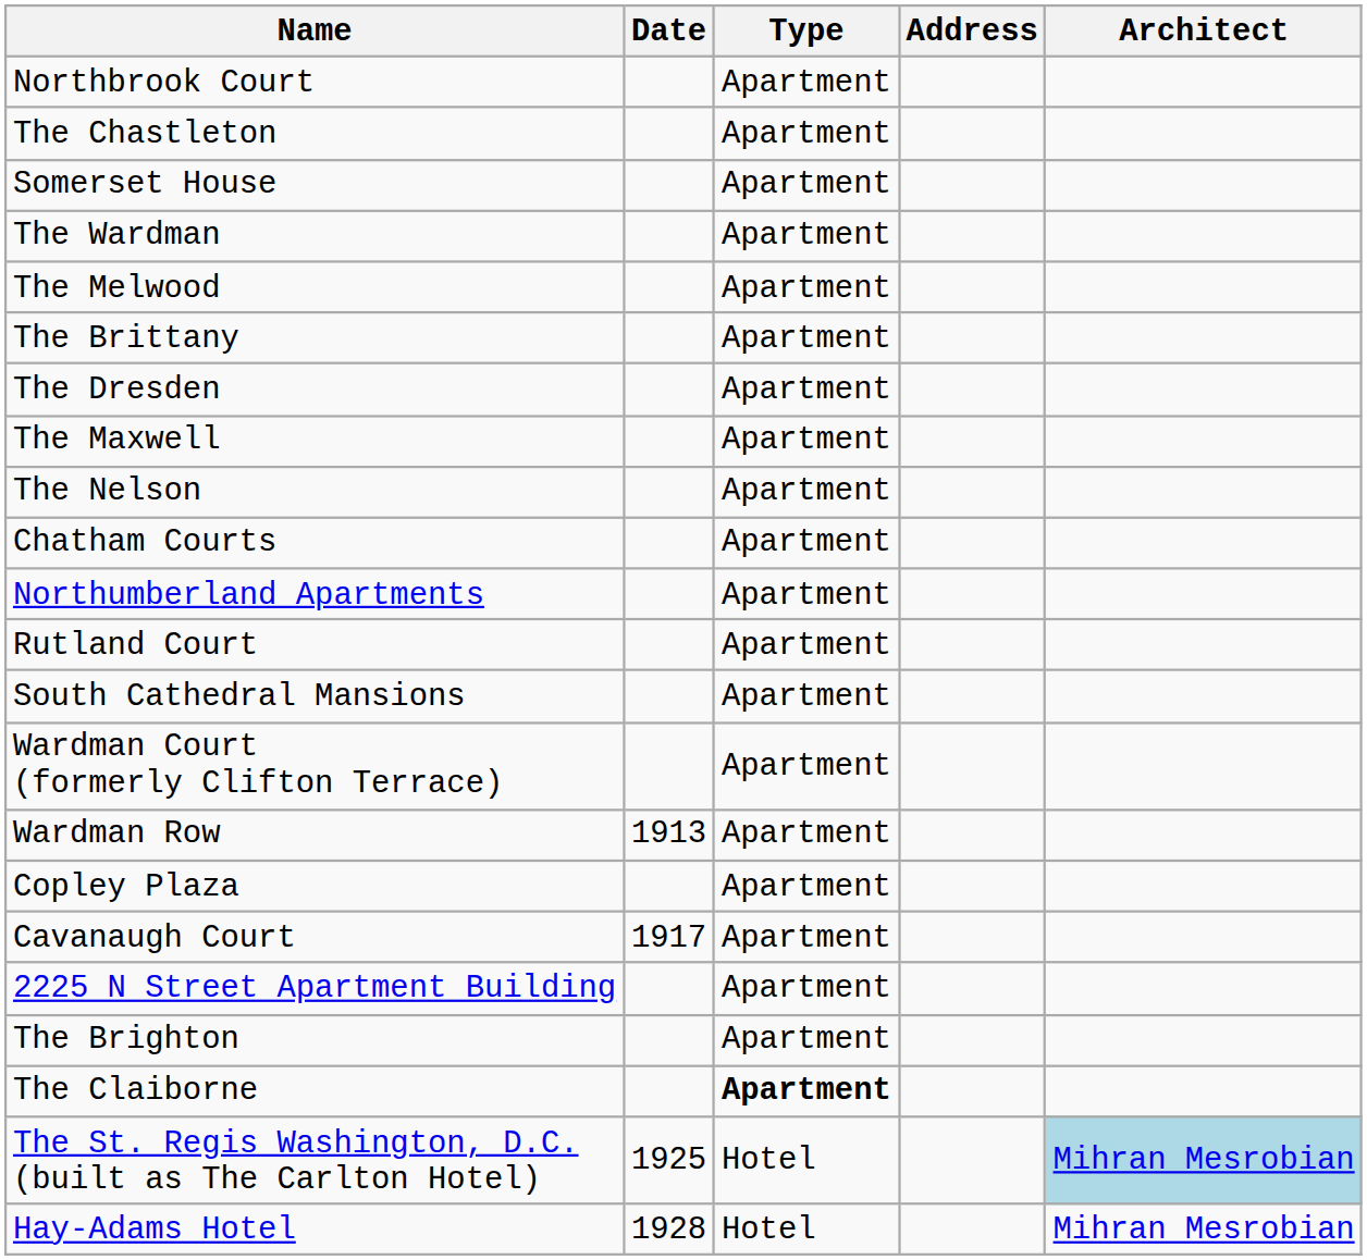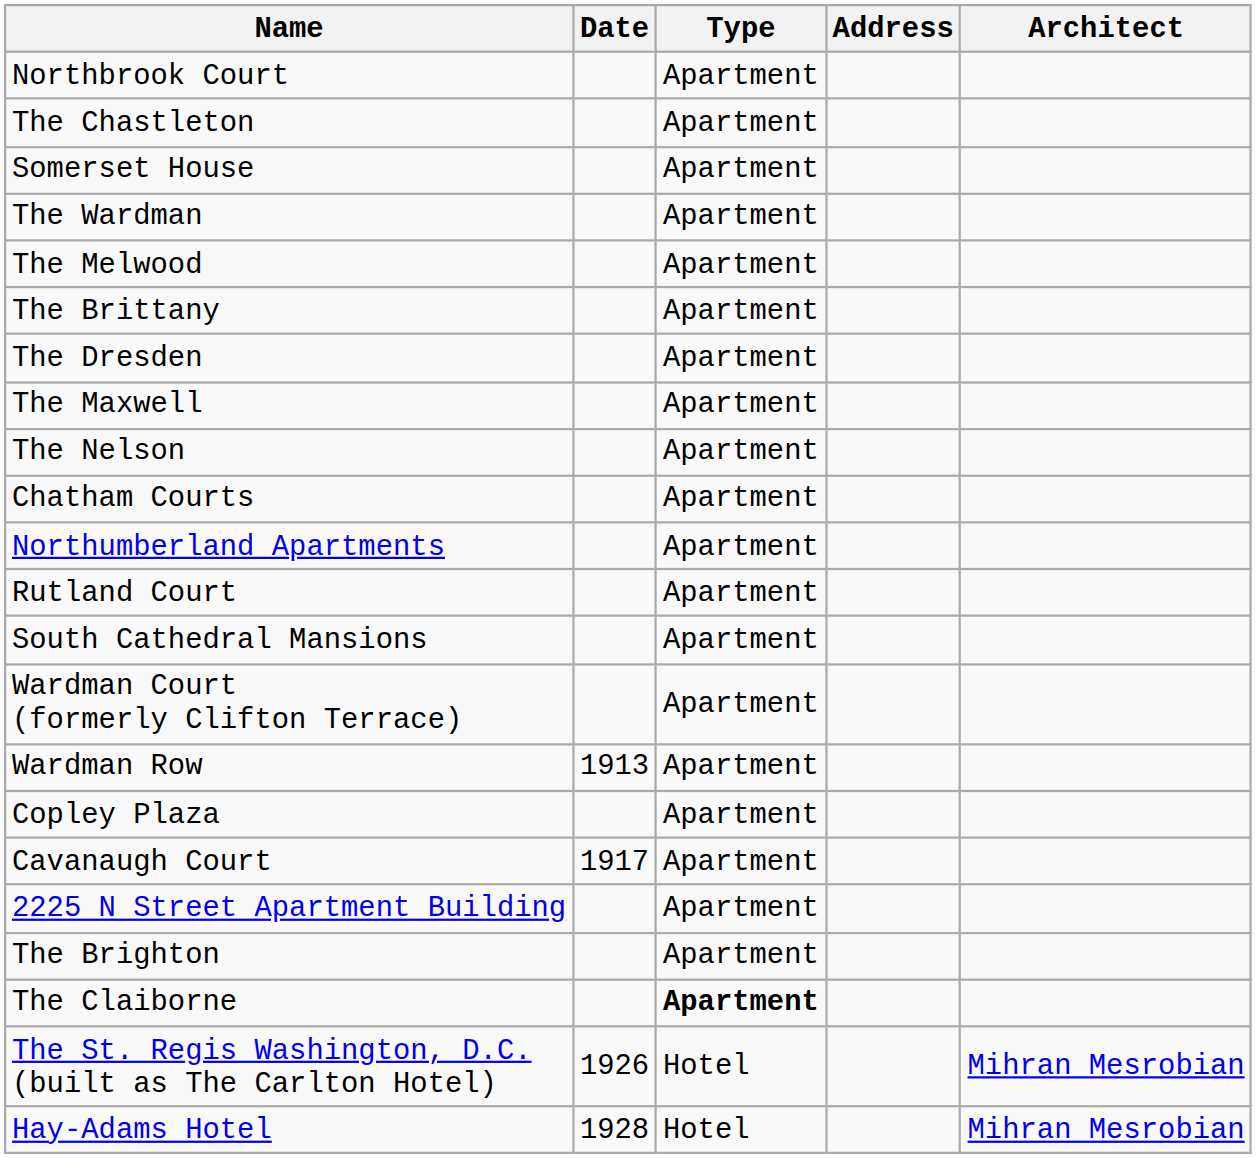 <table class="wikitable sortable">
 <tr>
 <th>Name</th>
 <th>Date</th>
 <th>Type</th>
 <th>Address</th>
 <th>Architect</th>
 </tr>
 <tr>
 <td>Northbrook Court</td>
 <td></td>
 <td>Apartment</td>
 <td></td>
 <td></td>
 </tr>
 <tr>
 <td>The Chastleton</td>
 <td></td>
 <td>Apartment</td>
 <td></td>
 <td></td>
 </tr>
 <tr>
 <td>Somerset House</td>
 <td></td>
 <td>Apartment</td>
 <td></td>
 <td></td>
 </tr>
 <tr>
 <td>The Wardman</td>
 <td></td>
 <td>Apartment</td>
 <td></td>
 <td></td>
 </tr>
 <tr>
 <td>The Melwood</td>
 <td></td>
 <td>Apartment</td>
 <td></td>
 <td></td>
 </tr>
 <tr>
 <td>The Brittany</td>
 <td></td>
 <td>Apartment</td>
 <td></td>
 <td></td>
 </tr>
 <tr>
 <td>The Dresden</td>
 <td></td>
 <td>Apartment</td>
 <td></td>
 <td></td>
 </tr>
 <tr>
 <td>The Maxwell</td>
 <td></td>
 <td>Apartment</td>
 <td></td>
 <td></td>
 </tr>
 <tr>
 <td>The Nelson</td>
 <td></td>
 <td>Apartment</td>
 <td></td>
 <td></td>
 </tr>
 <tr>
 <td>Chatham Courts</td>
 <td></td>
 <td>Apartment</td>
 <td></td>
 <td></td>
 </tr>
 <tr>
 <td><a href='#'>Northumberland Apartments</a></td>
 <td></td>
 <td>Apartment</td>
 <td></td>
 <td></td>
 </tr>
 <tr>
 <td>Rutland Court</td>
 <td></td>
 <td>Apartment</td>
 <td></td>
 <td></td>
 </tr>
 <tr>
 <td>South Cathedral Mansions</td>
 <td></td>
 <td>Apartment</td>
 <td></td>
 <td></td>
 </tr>
 <tr>
 <td>Wardman Court<br>(formerly Clifton Terrace)</td>
 <td></td>
 <td>Apartment</td>
 <td></td>
 <td></td>
 </tr>
 <tr>
 <td>Wardman Row</td>
 <td>1913</td>
 <td>Apartment</td>
 <td></td>
 <td></td>
 </tr>
 <tr>
 <td>Copley Plaza</td>
 <td></td>
 <td>Apartment</td>
 <td></td>
 <td></td>
 </tr>
 <tr>
 <td>Cavanaugh Court</td>
 <td>1917</td>
 <td>Apartment</td>
 <td></td>
 <td></td>
 </tr>
 <tr>
 <td><a href='#'>2225 N Street Apartment Building</a></td>
 <td></td>
 <td>Apartment</td>
 <td></td>
 <td></td>
 </tr>
 <tr>
 <td>The Brighton</td>
 <td></td>
 <td>Apartment</td>
 <td></td>
 <td></td>
 </tr>
 <tr>
 <td>The Claiborne</td>
 <td></td>
 <td><strong>Apartment</strong></td>
 <td></td>
 <td></td>
 </tr>
 <tr>
 <td><a href='#'>The St. Regis Washington, D.C.</a><br>(built as The Carlton Hotel)</td>
-<td>1925</td>
+<td>1926</td>
 <td>Hotel</td>
 <td></td>
-<td style="background: lightblue;"><a href='#'>Mihran Mesrobian</a></td>
+<td><a href='#'>Mihran Mesrobian</a></td>
 </tr>
 <tr>
 <td><a href='#'>Hay-Adams Hotel</a></td>
 <td>1928</td>
 <td>Hotel</td>
 <td></td>
 <td><a href='#'>Mihran Mesrobian</a></td>
 </tr>
 </table>
